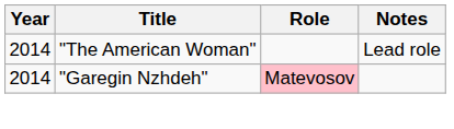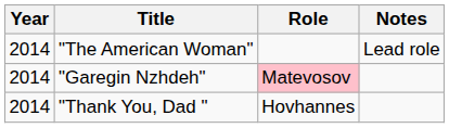 <table class="wikitable sortable plainrowheaders">
 <tr>
 <th>Year</th>
 <th>Title</th>
 <th>Role</th>
 <th class="unsortable">Notes</th>
 </tr>
 <tr>
 <td>2014</td>
 <td>"The American Woman"</td>
 <td></td>
 <td>Lead role</td>
 </tr>
 <tr>
 <td>2014</td>
 <td>"Garegin Nzhdeh"</td>
 <td style="background: pink;">Matevosov</td>
 <td></td>
 </tr>
+<tr>
+<td>2014</td>
+<td>"Thank You, Dad "</td>
+<td>Hovhannes</td>
+<td></td>
+</tr>
 </table>
